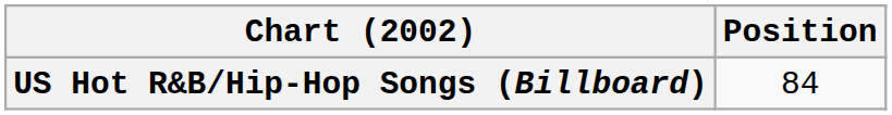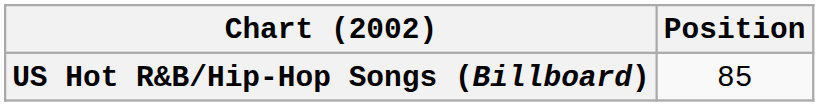 <table class="wikitable plainrowheaders" style="text-align:center">
 <tr>
 <th scope="col">Chart (2002)</th>
 <th scope="col">Position</th>
 </tr>
 <tr>
 <th scope="row">US Hot R&B/Hip-Hop Songs (<em>Billboard</em>)</th>
-<td>84</td>
+<td>85</td>
 </tr>
 </table>
